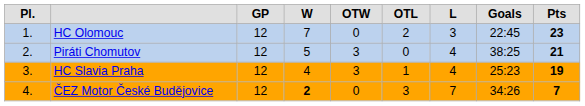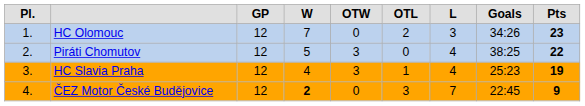 <table class="wikitable" style="width:60%; text-align: center">
 <tr style="font-weight:bold; background-color:#e0e0e0">
 <td width="5%">Pl.</td>
 <td width="20%"></td>
 <td width="5%">GP</td>
 <td width="5%">W</td>
 <td width="5%">OTW</td>
 <td width="5%">OTL</td>
 <td width="5%">L</td>
 <td width="5%">Goals</td>
 <td width="5%">Pts</td>
 </tr>
 <tr style="background-color:#BCD2EE">
 <td>1.</td>
 <td style="text-align: left"><a href='#'>HC Olomouc</a></td>
 <td>12</td>
 <td>7</td>
 <td>0</td>
 <td>2</td>
 <td>3</td>
-<td>22:45</td>
+<td>34:26</td>
 <td><strong>23</strong></td>
 </tr>
 <tr style="background-color:#BCD2EE">
 <td>2.</td>
 <td style="text-align: left"><a href='#'>Piráti Chomutov</a></td>
 <td>12</td>
 <td>5</td>
 <td>3</td>
 <td>0</td>
 <td>4</td>
 <td>38:25</td>
-<td><strong>21</strong></td>
+<td><strong>22</strong></td>
 </tr>
 <tr style="background-color:orange">
 <td>3.</td>
 <td style="text-align: left"><a href='#'>HC Slavia Praha</a></td>
 <td>12</td>
 <td>4</td>
 <td>3</td>
 <td>1</td>
 <td>4</td>
 <td>25:23</td>
 <td><strong>19</strong></td>
 </tr>
 <tr style="background-color:orange">
 <td>4.</td>
 <td style="text-align: left"><a href='#'>ČEZ Motor České Budějovice</a></td>
 <td>12</td>
 <td><strong>2</strong></td>
 <td>0</td>
 <td>3</td>
 <td>7</td>
-<td>34:26</td>
-<td><strong>7</strong></td>
+<td>22:45</td>
+<td><strong>9</strong></td>
 </tr>
 </table>
